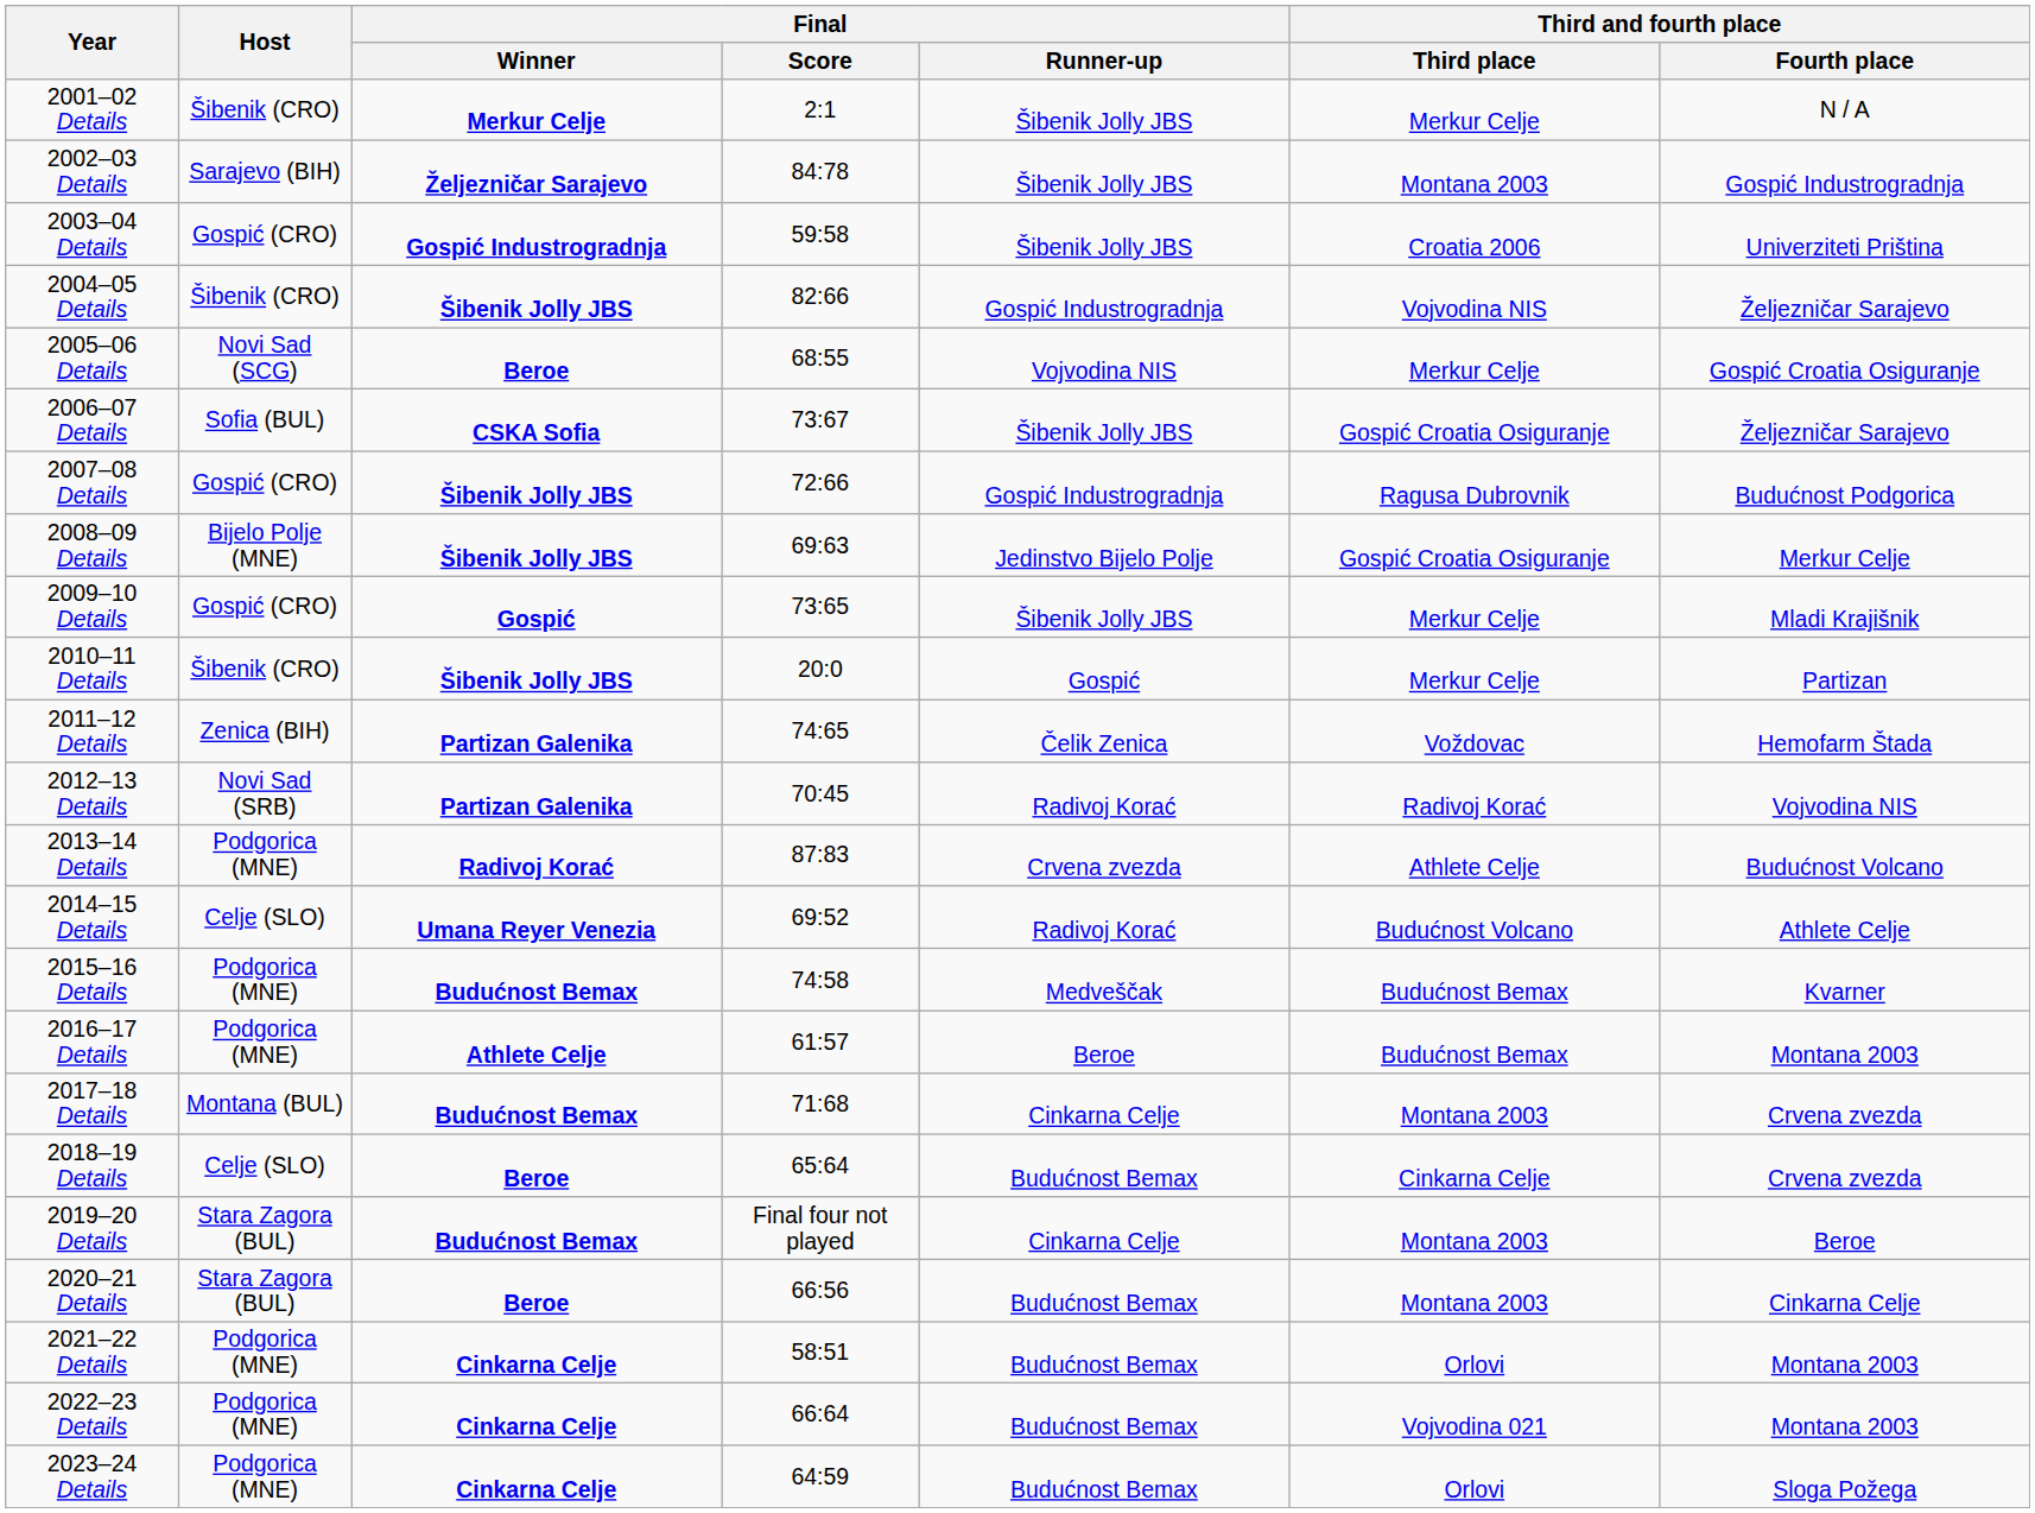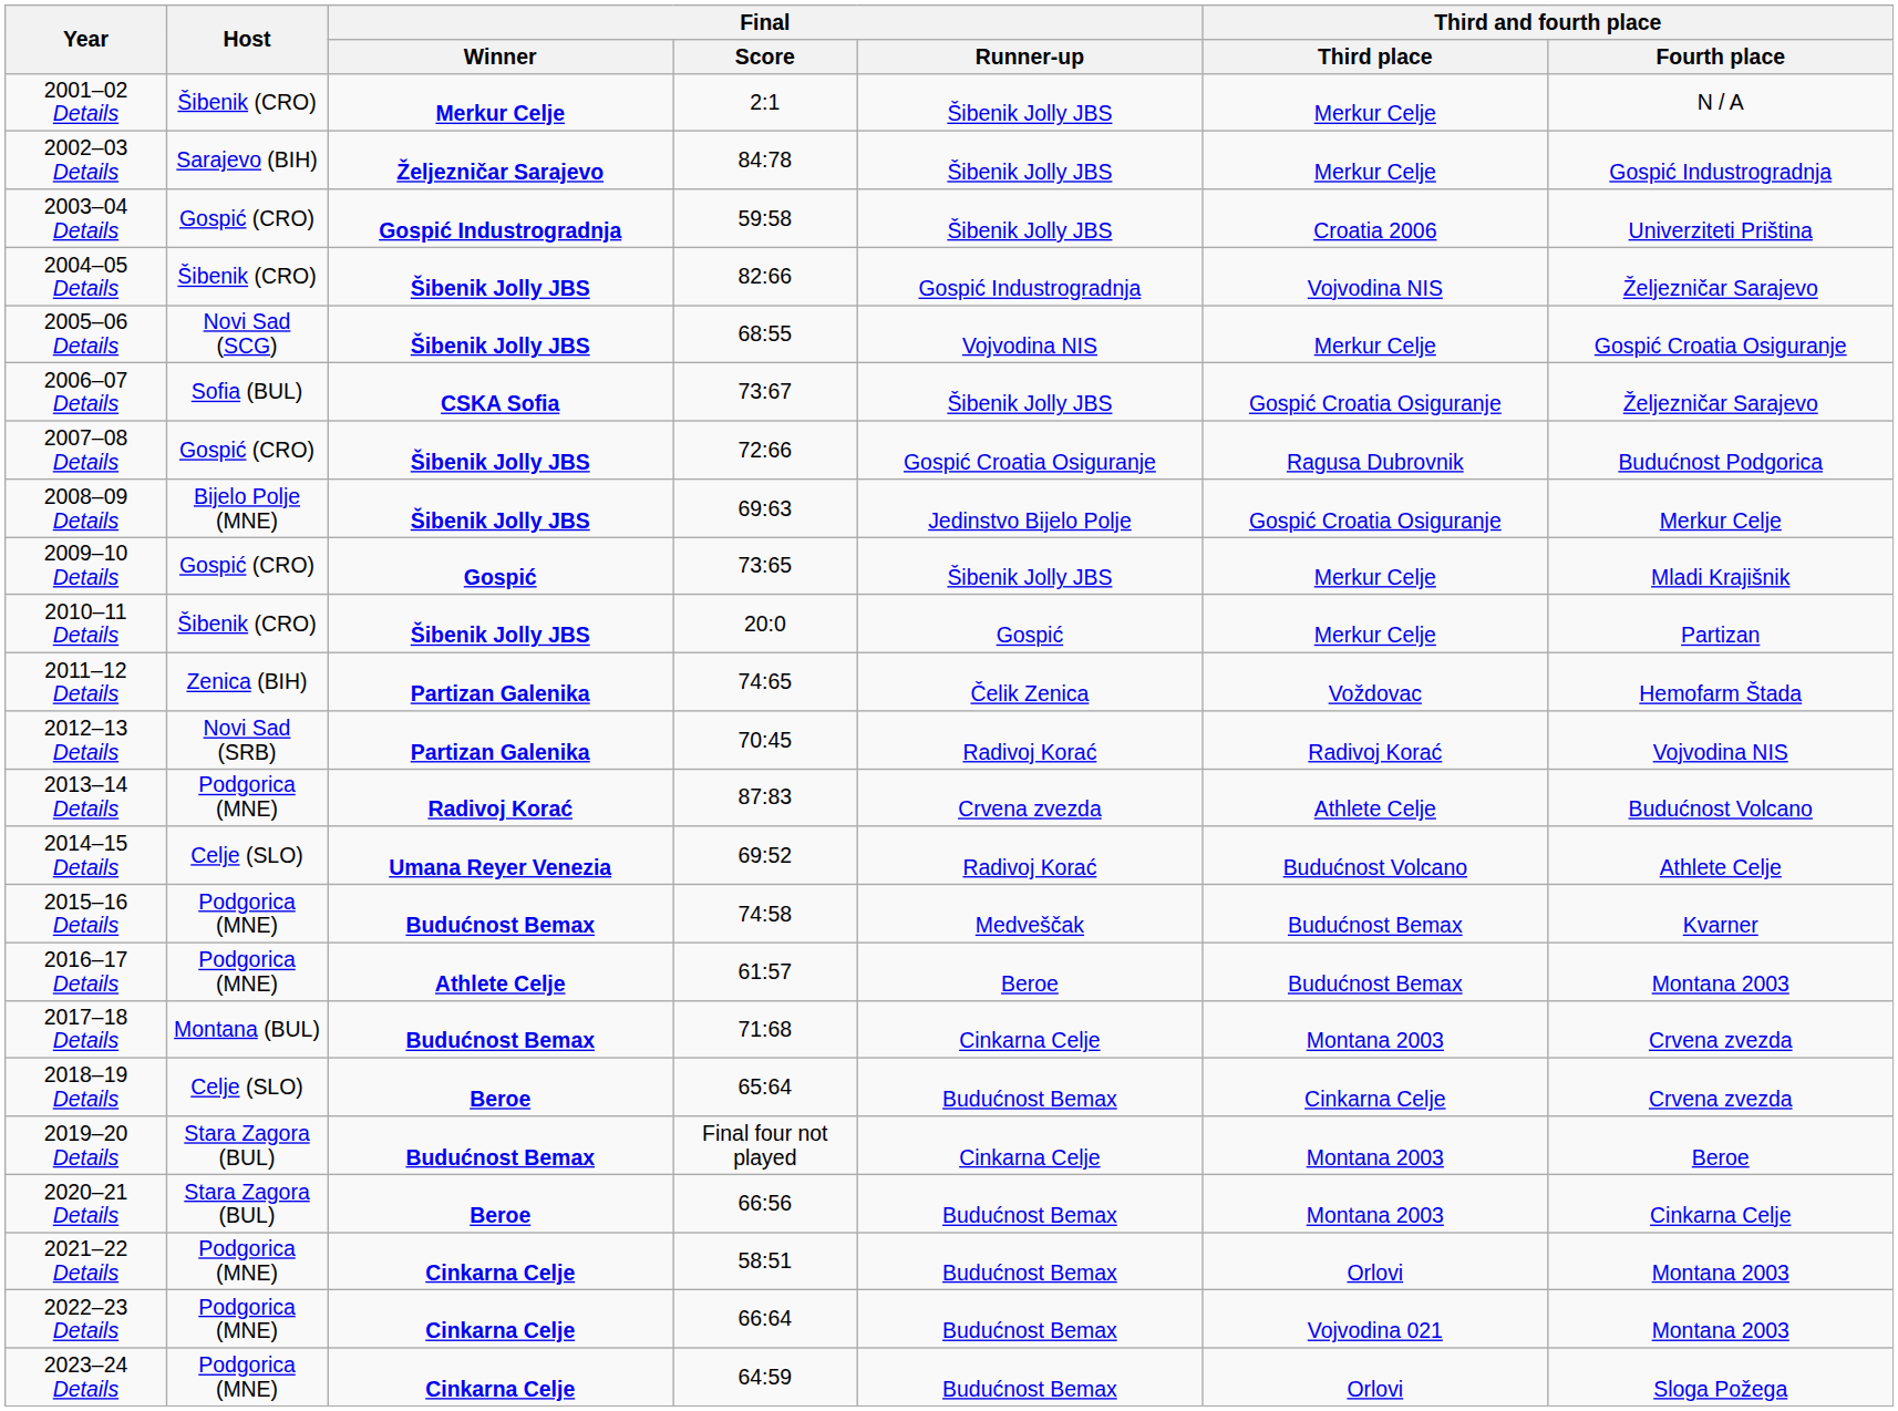 <table class=wikitable style="text-align:center; font-size:90%; width:100%">
 <tr>
 <th rowspan=2 width=7%>Year</th>
 <th rowspan=2 width=7%>Host</th>
 <th colspan=3>Final</th>
 <th colspan=3>Third and fourth place</th>
 </tr>
 <tr>
 <th width=15%>Winner</th>
 <th width=8%>Score</th>
 <th width=15%>Runner-up</th>
 <th width=15%>Third place</th>
 <th width=15%>Fourth place</th>
 </tr>
 <tr>
 <td>2001–02 <br><em><a href='#'>Details</a></em></td>
 <td><a href='#'>Šibenik</a> (CRO)</td>
 <td><br><strong><a href='#'>Merkur Celje</a></strong></td>
 <td>2:1</td>
 <td><br><a href='#'>Šibenik Jolly JBS</a></td>
 <td><br><a href='#'>Merkur Celje</a></td>
 <td>N / A</td>
 </tr>
 <tr>
 <td>2002–03 <br><em><a href='#'>Details</a></em></td>
 <td><a href='#'>Sarajevo</a> (BIH)</td>
 <td><br><strong><a href='#'>Željezničar Sarajevo</a></strong></td>
 <td>84:78</td>
 <td><br><a href='#'>Šibenik Jolly JBS</a></td>
-<td><br><a href='#'>Montana 2003</a></td>
+<td><br><a href='#'>Merkur Celje</a></td>
 <td><br><a href='#'>Gospić Industrogradnja</a></td>
 </tr>
 <tr>
 <td>2003–04 <br><em><a href='#'>Details</a></em></td>
 <td><a href='#'>Gospić</a> (CRO)</td>
 <td><br><strong><a href='#'>Gospić Industrogradnja</a></strong></td>
 <td>59:58</td>
 <td><br><a href='#'>Šibenik Jolly JBS</a></td>
 <td><br><a href='#'>Croatia 2006</a></td>
 <td><br><a href='#'>Univerziteti Priština</a></td>
 </tr>
 <tr>
 <td>2004–05 <br><em><a href='#'>Details</a></em></td>
 <td><a href='#'>Šibenik</a> (CRO)</td>
 <td><br><strong><a href='#'>Šibenik Jolly JBS</a></strong></td>
 <td>82:66</td>
 <td><br><a href='#'>Gospić Industrogradnja</a></td>
 <td><br><a href='#'>Vojvodina NIS</a></td>
 <td><br><a href='#'>Željezničar Sarajevo</a></td>
 </tr>
 <tr>
 <td>2005–06 <br><em><a href='#'>Details</a></em></td>
 <td><a href='#'>Novi Sad</a> (<a href='#'>SCG</a>)</td>
-<td><br><strong><a href='#'>Beroe</a></strong></td>
+<td><br><strong><a href='#'>Šibenik Jolly JBS</a></strong></td>
 <td>68:55</td>
 <td><br><a href='#'>Vojvodina NIS</a></td>
 <td><br><a href='#'>Merkur Celje</a></td>
 <td><br><a href='#'>Gospić Croatia Osiguranje</a></td>
 </tr>
 <tr>
 <td>2006–07 <br><em><a href='#'>Details</a></em></td>
 <td><a href='#'>Sofia</a> (BUL)</td>
 <td><br><strong><a href='#'>CSKA Sofia</a></strong></td>
 <td>73:67</td>
 <td><br><a href='#'>Šibenik Jolly JBS</a></td>
 <td><br><a href='#'>Gospić Croatia Osiguranje</a></td>
 <td><br><a href='#'>Željezničar Sarajevo</a></td>
 </tr>
 <tr>
 <td>2007–08 <br><em><a href='#'>Details</a></em></td>
 <td><a href='#'>Gospić</a> (CRO)</td>
 <td><br><strong><a href='#'>Šibenik Jolly JBS</a></strong></td>
 <td>72:66</td>
-<td><br><a href='#'>Gospić Industrogradnja</a></td>
+<td><br><a href='#'>Gospić Croatia Osiguranje</a></td>
 <td><br><a href='#'>Ragusa Dubrovnik</a></td>
 <td><br><a href='#'>Budućnost Podgorica</a></td>
 </tr>
 <tr>
 <td>2008–09 <br><em><a href='#'>Details</a></em></td>
 <td><a href='#'>Bijelo Polje</a> (MNE)</td>
 <td><br><strong><a href='#'>Šibenik Jolly JBS</a></strong></td>
 <td>69:63</td>
 <td><br><a href='#'>Jedinstvo Bijelo Polje</a></td>
 <td><br><a href='#'>Gospić Croatia Osiguranje</a></td>
 <td><br><a href='#'>Merkur Celje</a></td>
 </tr>
 <tr>
 <td>2009–10 <br><em><a href='#'>Details</a></em></td>
 <td><a href='#'>Gospić</a> (CRO)</td>
 <td><br><strong><a href='#'>Gospić</a></strong></td>
 <td>73:65</td>
 <td><br><a href='#'>Šibenik Jolly JBS</a></td>
 <td><br><a href='#'>Merkur Celje</a></td>
 <td><br><a href='#'>Mladi Krajišnik</a></td>
 </tr>
 <tr>
 <td>2010–11 <br><em><a href='#'>Details</a></em></td>
 <td><a href='#'>Šibenik</a> (CRO)</td>
 <td><br><strong><a href='#'>Šibenik Jolly JBS</a></strong></td>
 <td>20:0</td>
 <td><br><a href='#'>Gospić</a></td>
 <td><br><a href='#'>Merkur Celje</a></td>
 <td><br><a href='#'>Partizan</a></td>
 </tr>
 <tr>
 <td>2011–12 <br><em><a href='#'>Details</a></em></td>
 <td><a href='#'>Zenica</a> (BIH)</td>
 <td><br><strong><a href='#'>Partizan Galenika</a></strong></td>
 <td>74:65</td>
 <td><br><a href='#'>Čelik Zenica</a></td>
 <td><br><a href='#'>Voždovac</a></td>
 <td><br><a href='#'>Hemofarm Štada</a></td>
 </tr>
 <tr>
 <td>2012–13 <br><em><a href='#'>Details</a></em></td>
 <td><a href='#'>Novi Sad</a> (SRB)</td>
 <td><br><strong><a href='#'>Partizan Galenika</a></strong></td>
 <td>70:45</td>
 <td><br><a href='#'>Radivoj Korać</a></td>
 <td><br><a href='#'>Radivoj Korać</a></td>
 <td><br><a href='#'>Vojvodina NIS</a></td>
 </tr>
 <tr>
 <td>2013–14 <br><em><a href='#'>Details</a></em></td>
 <td><a href='#'>Podgorica</a> (MNE)</td>
 <td><br><strong><a href='#'>Radivoj Korać</a></strong></td>
 <td>87:83</td>
 <td><br><a href='#'>Crvena zvezda</a></td>
 <td><br><a href='#'>Athlete Celje</a></td>
 <td><br><a href='#'>Budućnost Volcano</a></td>
 </tr>
 <tr>
 <td>2014–15 <br><em><a href='#'>Details</a></em></td>
 <td><a href='#'>Celje</a> (SLO)</td>
 <td><br><strong><a href='#'>Umana Reyer Venezia</a></strong></td>
 <td>69:52</td>
 <td><br><a href='#'>Radivoj Korać</a></td>
 <td><br><a href='#'>Budućnost Volcano</a></td>
 <td><br><a href='#'>Athlete Celje</a></td>
 </tr>
 <tr>
 <td>2015–16 <br><em><a href='#'>Details</a></em></td>
 <td><a href='#'>Podgorica</a> (MNE)</td>
 <td><br><strong><a href='#'>Budućnost Bemax</a></strong></td>
 <td>74:58</td>
 <td><br><a href='#'>Medveščak</a></td>
 <td><br><a href='#'>Budućnost Bemax</a></td>
 <td><br><a href='#'>Kvarner</a></td>
 </tr>
 <tr>
 <td>2016–17 <br><em><a href='#'>Details</a></em></td>
 <td><a href='#'>Podgorica</a> (MNE)</td>
 <td><br><strong><a href='#'>Athlete Celje</a></strong></td>
 <td>61:57</td>
 <td><br><a href='#'>Beroe</a></td>
 <td><br><a href='#'>Budućnost Bemax</a></td>
 <td><br><a href='#'>Montana 2003</a></td>
 </tr>
 <tr>
 <td>2017–18 <br><em><a href='#'>Details</a></em></td>
 <td><a href='#'>Montana</a> (BUL)</td>
 <td><br><strong><a href='#'>Budućnost Bemax</a></strong></td>
 <td>71:68</td>
 <td><br><a href='#'>Cinkarna Celje</a></td>
 <td><br><a href='#'>Montana 2003</a></td>
 <td><br><a href='#'>Crvena zvezda</a></td>
 </tr>
 <tr>
 <td>2018–19 <br><em><a href='#'>Details</a></em></td>
 <td><a href='#'>Celje</a> (SLO)</td>
 <td><br><strong><a href='#'>Beroe</a></strong></td>
 <td>65:64</td>
 <td><br><a href='#'>Budućnost Bemax</a></td>
 <td><br><a href='#'>Cinkarna Celje</a></td>
 <td><br><a href='#'>Crvena zvezda</a></td>
 </tr>
 <tr>
 <td>2019–20 <br><em><a href='#'>Details</a></em></td>
 <td><a href='#'>Stara Zagora</a> (BUL)</td>
 <td><br><strong><a href='#'>Budućnost Bemax</a></strong></td>
 <td>Final four not played</td>
 <td><br><a href='#'>Cinkarna Celje</a></td>
 <td><br><a href='#'>Montana 2003</a></td>
 <td><br><a href='#'>Beroe</a></td>
 </tr>
 <tr>
 <td>2020–21 <br><em><a href='#'>Details</a></em></td>
 <td><a href='#'>Stara Zagora</a> (BUL)</td>
 <td><br><strong><a href='#'>Beroe</a></strong></td>
 <td>66:56</td>
 <td><br><a href='#'>Budućnost Bemax</a></td>
 <td><br><a href='#'>Montana 2003</a></td>
 <td><br><a href='#'>Cinkarna Celje</a></td>
 </tr>
 <tr>
 <td>2021–22 <br><em><a href='#'>Details</a></em></td>
 <td><a href='#'>Podgorica</a> (MNE)</td>
 <td><br><strong><a href='#'>Cinkarna Celje</a></strong></td>
 <td>58:51</td>
 <td><br><a href='#'>Budućnost Bemax</a></td>
 <td><br><a href='#'>Orlovi</a></td>
 <td><br><a href='#'>Montana 2003</a></td>
 </tr>
 <tr>
 <td>2022–23 <br><em><a href='#'>Details</a></em></td>
 <td><a href='#'>Podgorica</a> (MNE)</td>
 <td><br><strong><a href='#'>Cinkarna Celje</a></strong></td>
 <td>66:64</td>
 <td><br><a href='#'>Budućnost Bemax</a></td>
 <td><br><a href='#'>Vojvodina 021</a></td>
 <td><br><a href='#'>Montana 2003</a></td>
 </tr>
 <tr>
 <td>2023–24 <br><em><a href='#'>Details</a></em></td>
 <td><a href='#'>Podgorica</a> (MNE)</td>
 <td><br><strong><a href='#'>Cinkarna Celje</a></strong></td>
 <td>64:59</td>
 <td><br><a href='#'>Budućnost Bemax</a></td>
 <td><br><a href='#'>Orlovi</a></td>
 <td><br><a href='#'>Sloga Požega</a></td>
 </tr>
 </table>
